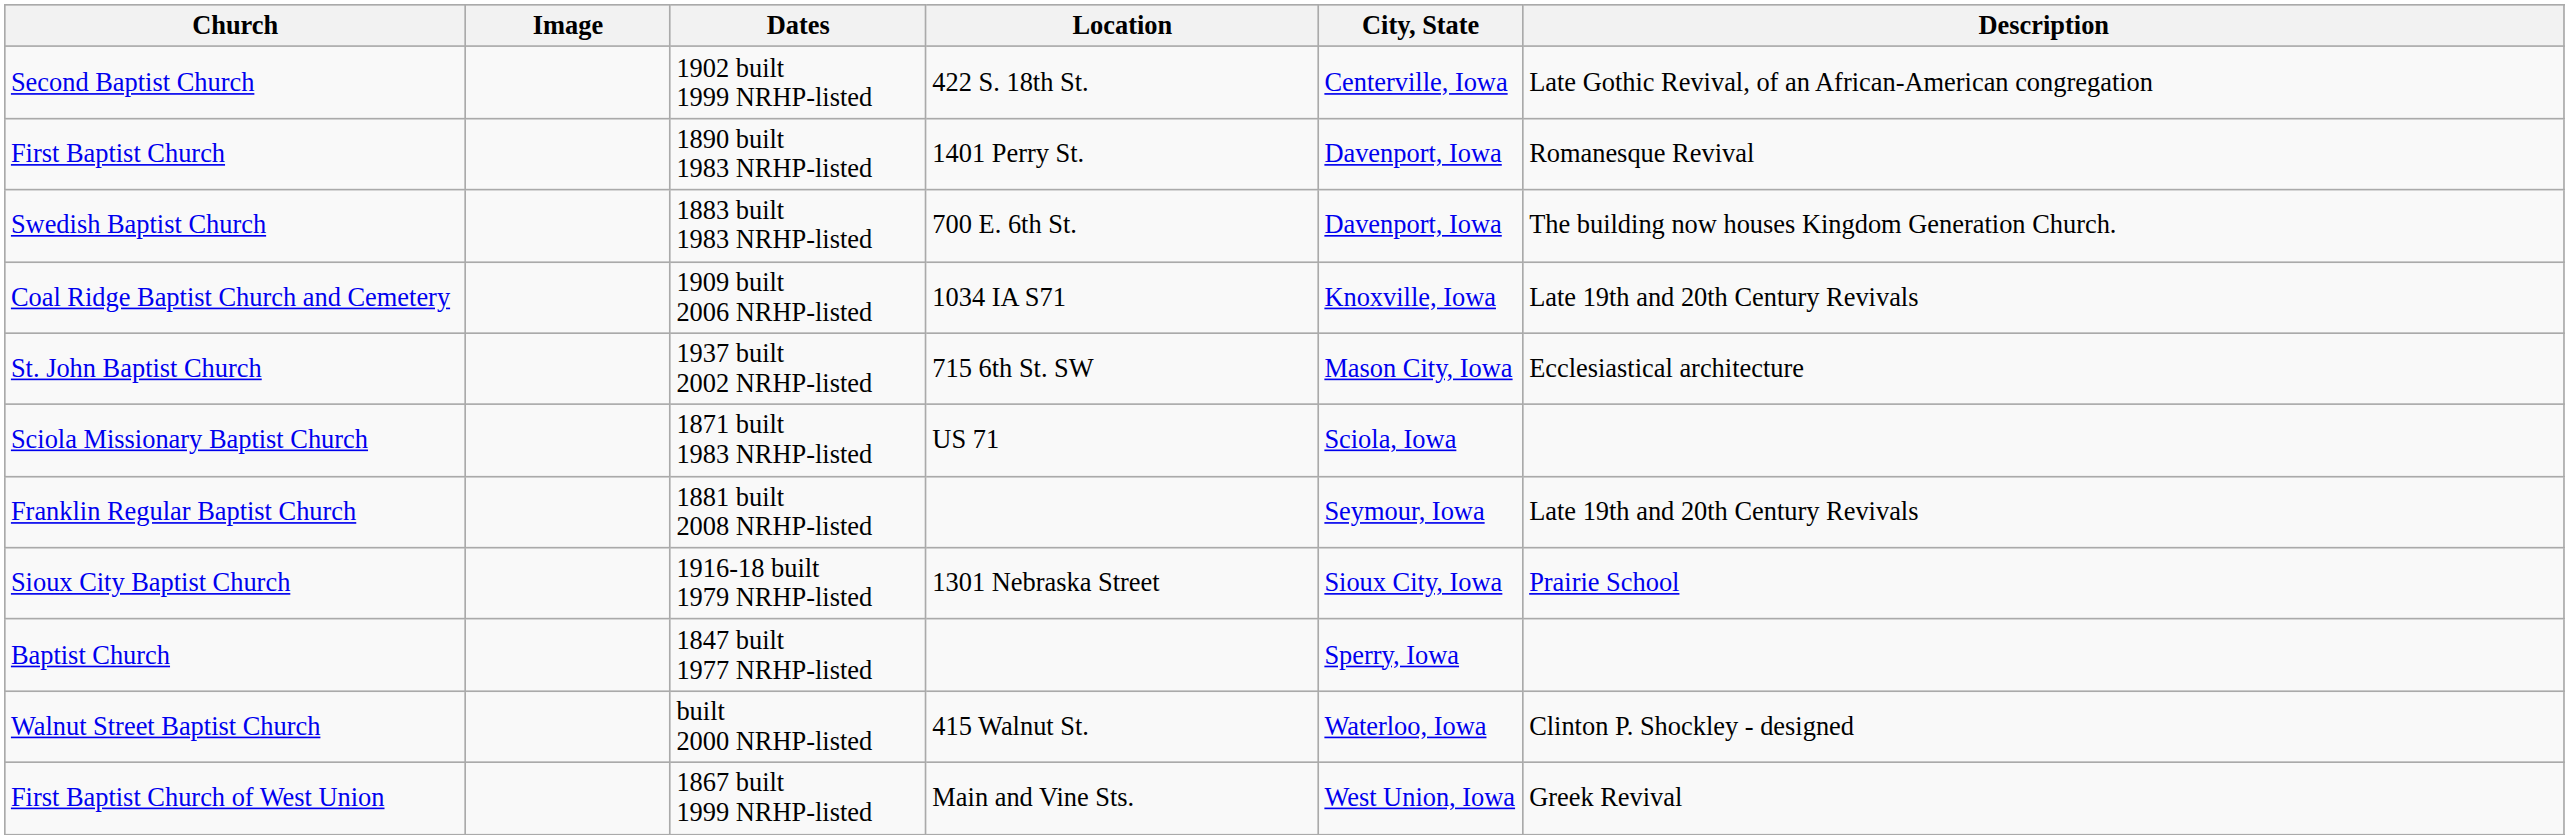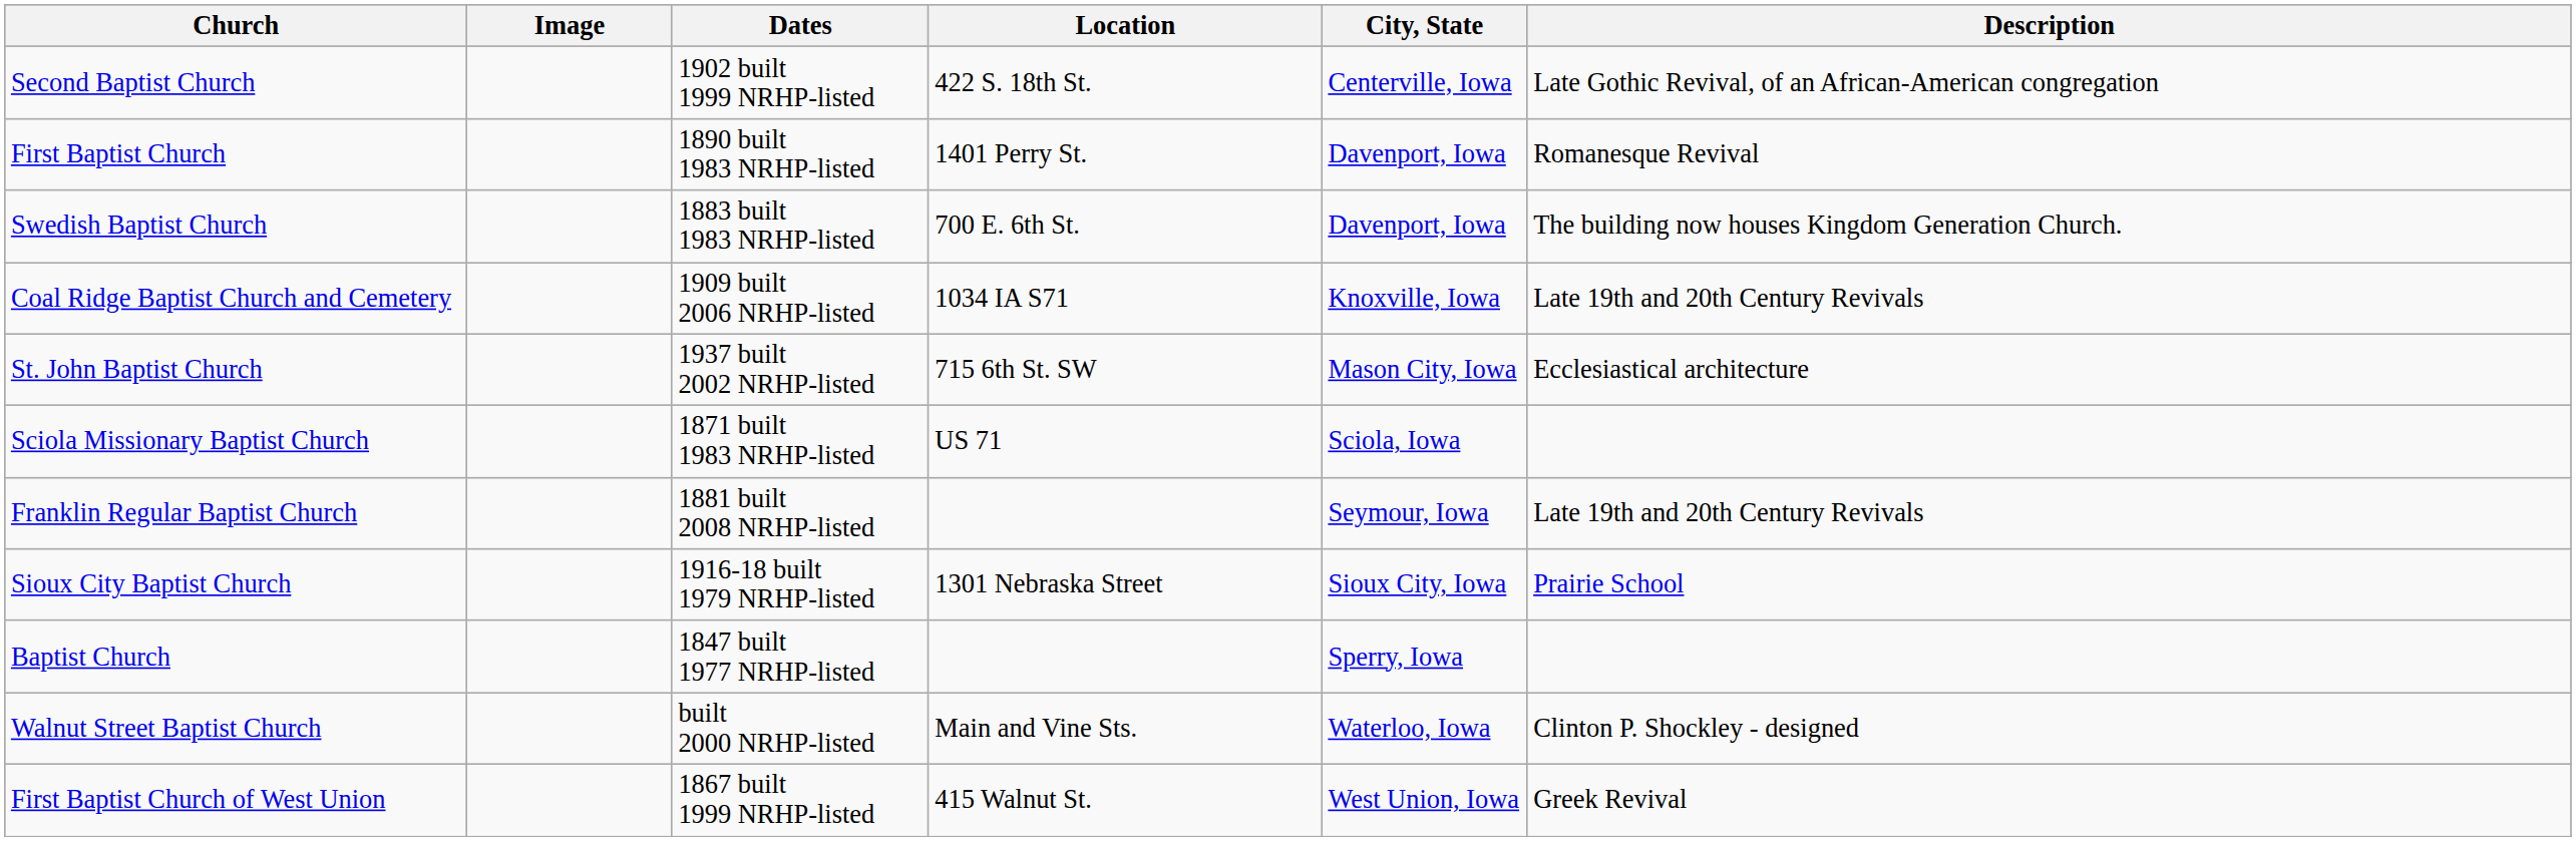 <table class="wikitable sortable" style="width:98%">
 <tr>
 <th width = 18%><strong>Church</strong></th>
 <th width = 8% class="unsortable"><strong>Image</strong></th>
 <th width = 10%><strong>Dates</strong></th>
 <th><strong>Location</strong></th>
 <th width = 8%><strong>City, State</strong></th>
 <th class="unsortable"><strong>Description</strong></th>
 </tr>
 <tr ->
 <td><a href='#'>Second Baptist Church</a></td>
 <td></td>
 <td>1902 built<br>1999 NRHP-listed</td>
 <td>422 S. 18th St.<br><small></small></td>
 <td><a href='#'>Centerville, Iowa</a></td>
 <td>Late Gothic Revival, of an African-American congregation</td>
 </tr>
 <tr ->
 <td><a href='#'>First Baptist Church</a></td>
 <td></td>
 <td>1890 built<br>1983 NRHP-listed</td>
 <td>1401 Perry St.<br><small></small></td>
 <td><a href='#'>Davenport, Iowa</a></td>
 <td>Romanesque Revival</td>
 </tr>
 <tr>
 <td><a href='#'>Swedish Baptist Church</a></td>
 <td></td>
 <td>1883 built<br> 1983 NRHP-listed</td>
 <td>700 E. 6th St.<br><small></small></td>
 <td><a href='#'>Davenport, Iowa</a></td>
 <td>The building now houses Kingdom Generation Church.</td>
 </tr>
 <tr>
 <td><a href='#'>Coal Ridge Baptist Church and Cemetery</a></td>
 <td></td>
 <td>1909 built<br>2006 NRHP-listed</td>
 <td>1034 IA S71<br><small></small></td>
 <td><a href='#'>Knoxville, Iowa</a></td>
 <td>Late 19th and 20th Century Revivals</td>
 </tr>
 <tr ->
 <td><a href='#'>St. John Baptist Church</a></td>
 <td></td>
 <td>1937 built<br>2002 NRHP-listed</td>
 <td>715 6th St. SW<br><small></small></td>
 <td><a href='#'>Mason City, Iowa</a></td>
 <td>Ecclesiastical architecture</td>
 </tr>
 <tr ->
 <td><a href='#'>Sciola Missionary Baptist Church</a></td>
 <td></td>
 <td>1871 built<br>1983 NRHP-listed</td>
 <td>US 71<br><small></small></td>
 <td><a href='#'>Sciola, Iowa</a></td>
 <td></td>
 </tr>
 <tr ->
 <td><a href='#'>Franklin Regular Baptist Church</a></td>
 <td></td>
 <td>1881 built<br>2008 NRHP-listed</td>
 <td><small></small></td>
 <td><a href='#'>Seymour, Iowa</a></td>
 <td>Late 19th and 20th Century Revivals</td>
 </tr>
 <tr ->
 <td><a href='#'>Sioux City Baptist Church</a></td>
 <td></td>
 <td>1916-18 built<br>1979 NRHP-listed</td>
 <td>1301 Nebraska Street<br><small></small></td>
 <td><a href='#'>Sioux City, Iowa</a></td>
 <td><a href='#'>Prairie School</a></td>
 </tr>
 <tr ->
 <td><a href='#'>Baptist Church</a></td>
 <td></td>
 <td>1847 built<br>1977 NRHP-listed</td>
 <td><br><small></small></td>
 <td><a href='#'>Sperry, Iowa</a></td>
 <td></td>
 </tr>
 <tr ->
 <td><a href='#'>Walnut Street Baptist Church</a></td>
 <td></td>
 <td>built<br>2000 NRHP-listed</td>
-<td>415 Walnut St.<br><small></small></td>
+<td>Main and Vine Sts.<br><small></small></td>
 <td><a href='#'>Waterloo, Iowa</a></td>
 <td>Clinton P. Shockley - designed</td>
 </tr>
 <tr ->
 <td><a href='#'>First Baptist Church of West Union</a></td>
 <td></td>
 <td>1867 built<br>1999 NRHP-listed</td>
-<td>Main and Vine Sts.<br><small></small></td>
+<td>415 Walnut St.<br><small></small></td>
 <td><a href='#'>West Union, Iowa</a></td>
 <td>Greek Revival</td>
 </tr>
 <tr ->
 </tr>
 </table>
